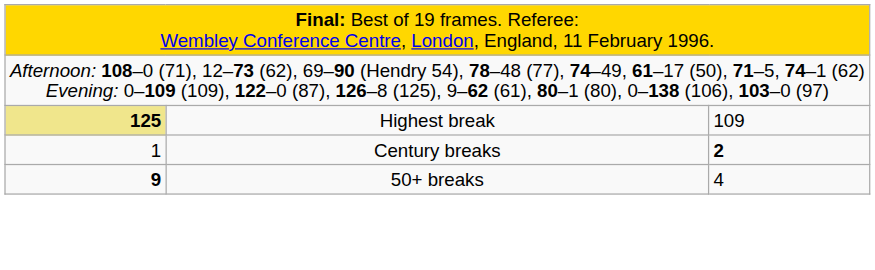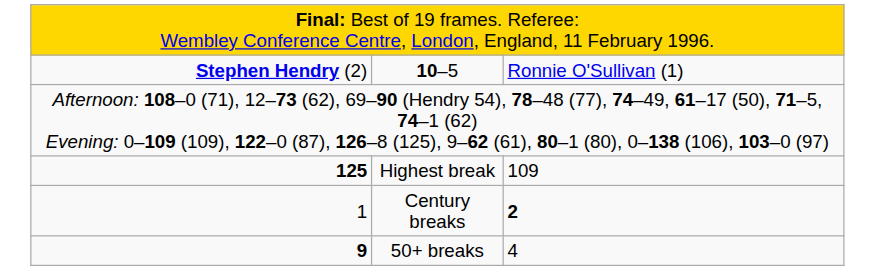 <table class="wikitable" style="font-size: 95%; margin: 1em auto 1em auto;">
 <tr>
 <td colspan="3" align="center" bgcolor="#ffd700"><strong>Final:</strong> Best of 19 frames. Referee: <br><a href='#'>Wembley Conference Centre</a>, <a href='#'>London</a>, England, 11 February 1996.</td>
 </tr>
 <tr>
+<td width = "270" align="right"><strong><a href='#'>Stephen Hendry</a></strong> (2)<br></td>
+<td width = "100" align="center"><strong>10</strong>–5</td>
+<td width = "270"><a href='#'>Ronnie O'Sullivan</a> (1)<br></td>
+</tr>
+<tr>
 <td colspan="3" align="center" style="font-size: 100%"><em>Afternoon:</em> <strong>108</strong>–0 (71), 12–<strong>73</strong> (62), 69–<strong>90</strong> (Hendry 54), <strong>78</strong>–48 (77), <strong>74</strong>–49, <strong>61</strong>–17 (50), <strong>71</strong>–5, <strong>74</strong>–1 (62)<br> <em>Evening:</em> 0–<strong>109</strong> (109), <strong>122</strong>–0 (87), <strong>126</strong>–8 (125), 9–<strong>62</strong> (61), <strong>80</strong>–1 (80), 0–<strong>138</strong> (106), <strong>103</strong>–0 (97)</td>
 </tr>
 <tr>
-<td align="right" style="background: khaki;"><strong>125</strong></td>
+<td align="right"><strong>125</strong></td>
 <td align="center">Highest break</td>
 <td>109</td>
 </tr>
 <tr>
 <td align="right">1</td>
 <td align="center">Century breaks</td>
 <td><strong>2</strong></td>
 </tr>
 <tr>
 <td align="right"><strong>9</strong></td>
 <td align="center">50+ breaks</td>
 <td>4</td>
 </tr>
 </table>
